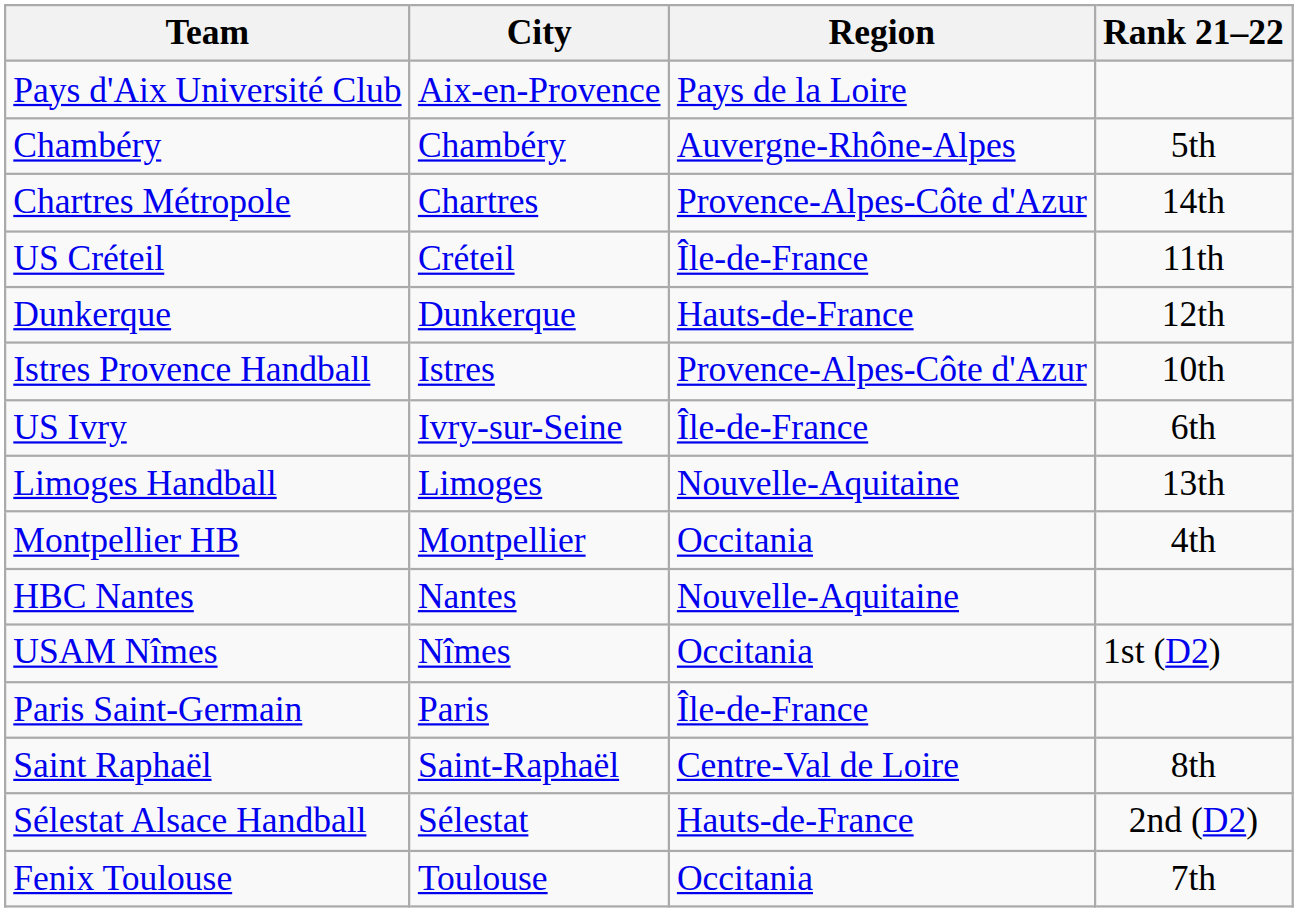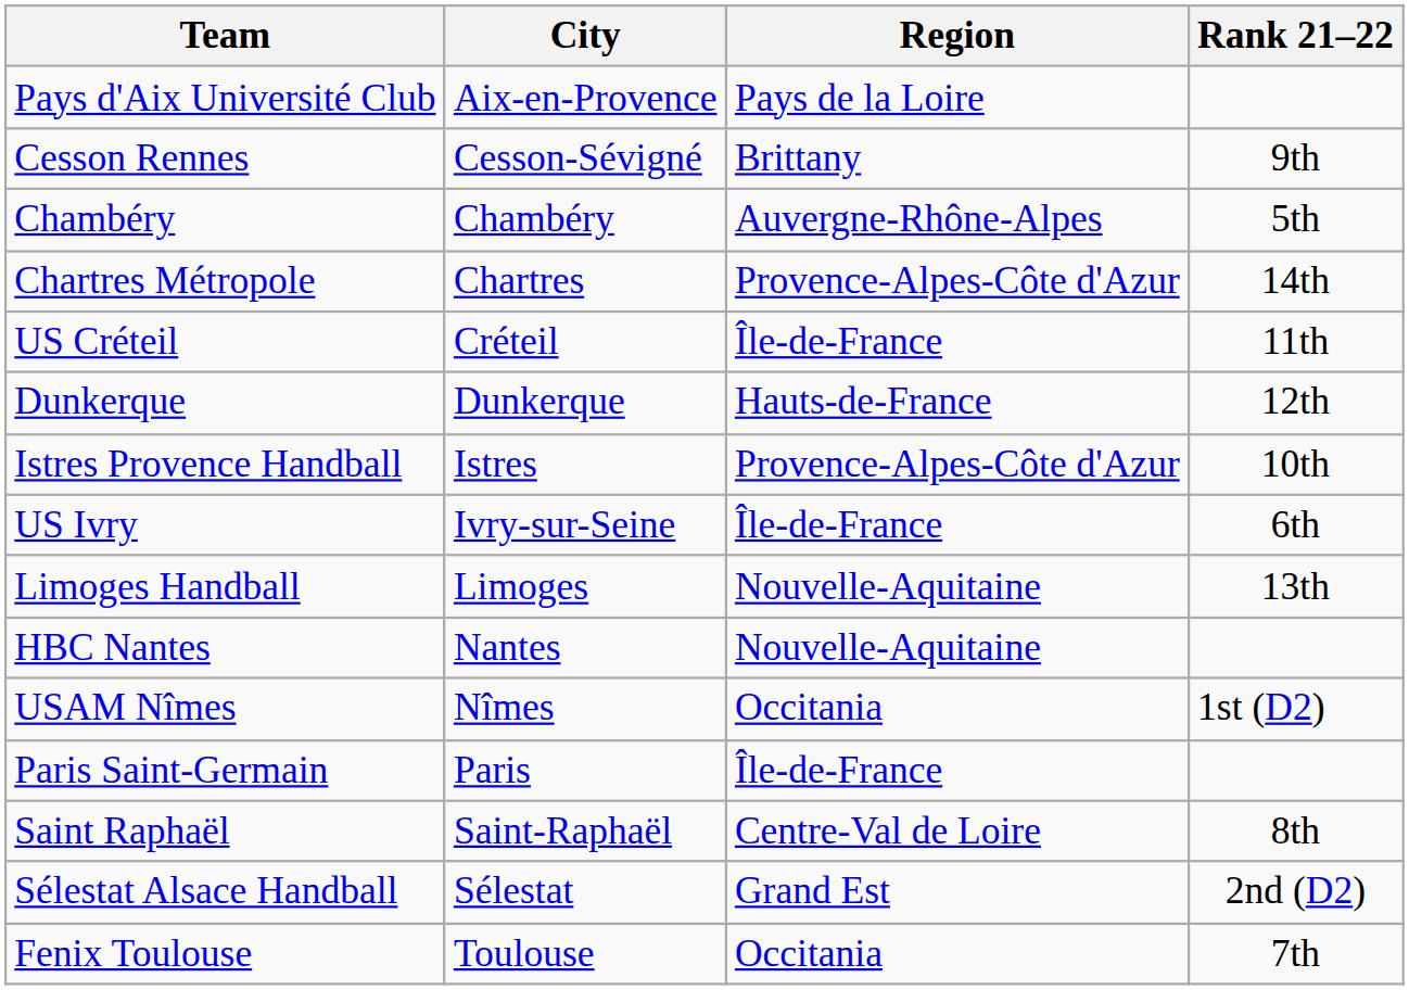 <table class="wikitable sortable" style="text-align: left;">
 <tr>
 <th>Team</th>
 <th>City</th>
 <th>Region</th>
 <th>Rank 21–22</th>
 </tr>
 <tr>
 <td><a href='#'>Pays d'Aix Université Club</a></td>
 <td><a href='#'>Aix-en-Provence</a></td>
 <td><a href='#'>Pays de la Loire</a></td>
 <td align="center"></td>
+</tr>
+<tr>
+<td><a href='#'>Cesson Rennes</a></td>
+<td><a href='#'>Cesson-Sévigné</a></td>
+<td><a href='#'>Brittany</a></td>
+<td align="center">9th</td>
 </tr>
 <tr>
 <td><a href='#'>Chambéry</a></td>
 <td><a href='#'>Chambéry</a></td>
 <td><a href='#'>Auvergne-Rhône-Alpes</a></td>
 <td align="center">5th</td>
 </tr>
 <tr>
 <td><a href='#'>Chartres Métropole</a></td>
 <td><a href='#'>Chartres</a></td>
 <td><a href='#'>Provence-Alpes-Côte d'Azur</a></td>
 <td align="center">14th</td>
 </tr>
 <tr>
 <td><a href='#'>US Créteil</a></td>
 <td><a href='#'>Créteil</a></td>
 <td><a href='#'>Île-de-France</a></td>
 <td align="center">11th</td>
 </tr>
 <tr>
 <td><a href='#'>Dunkerque</a></td>
 <td><a href='#'>Dunkerque</a></td>
 <td><a href='#'>Hauts-de-France</a></td>
 <td align="center">12th</td>
 </tr>
 <tr>
 <td><a href='#'>Istres Provence Handball</a></td>
 <td><a href='#'>Istres</a></td>
 <td><a href='#'>Provence-Alpes-Côte d'Azur</a></td>
 <td align="center">10th</td>
 </tr>
 <tr>
 <td><a href='#'>US Ivry</a></td>
 <td><a href='#'>Ivry-sur-Seine</a></td>
 <td><a href='#'>Île-de-France</a></td>
 <td align="center">6th</td>
 </tr>
 <tr>
 <td><a href='#'>Limoges Handball</a></td>
 <td><a href='#'>Limoges</a></td>
 <td><a href='#'>Nouvelle-Aquitaine</a></td>
 <td align="center">13th</td>
 </tr>
 <tr>
-<td><a href='#'>Montpellier HB</a></td>
-<td><a href='#'>Montpellier</a></td>
-<td><a href='#'>Occitania</a></td>
-<td align="center">4th</td>
-</tr>
-<tr>
 <td><a href='#'>HBC Nantes</a></td>
 <td><a href='#'>Nantes</a></td>
 <td><a href='#'>Nouvelle-Aquitaine</a></td>
 <td align="center"></td>
 </tr>
 <tr>
 <td><a href='#'>USAM Nîmes</a></td>
 <td><a href='#'>Nîmes</a></td>
 <td><a href='#'>Occitania</a></td>
 <td> 1st  (<a href='#'>D2</a>)</td>
 </tr>
 <tr>
 <td><a href='#'>Paris Saint-Germain</a></td>
 <td><a href='#'>Paris</a></td>
 <td><a href='#'>Île-de-France</a></td>
 <td align="center"></td>
 </tr>
 <tr>
 <td><a href='#'>Saint Raphaël</a></td>
 <td><a href='#'>Saint-Raphaël</a></td>
 <td><a href='#'>Centre-Val de Loire</a></td>
 <td align="center">8th</td>
 </tr>
 <tr>
 <td><a href='#'>Sélestat Alsace Handball</a></td>
 <td><a href='#'>Sélestat</a></td>
-<td><a href='#'>Hauts-de-France</a></td>
+<td><a href='#'>Grand Est</a></td>
 <td align="center"> 2nd  (<a href='#'>D2</a>)</td>
 </tr>
 <tr>
 <td><a href='#'>Fenix Toulouse</a></td>
 <td><a href='#'>Toulouse</a></td>
 <td><a href='#'>Occitania</a></td>
 <td align="center">7th</td>
 </tr>
 </table>
